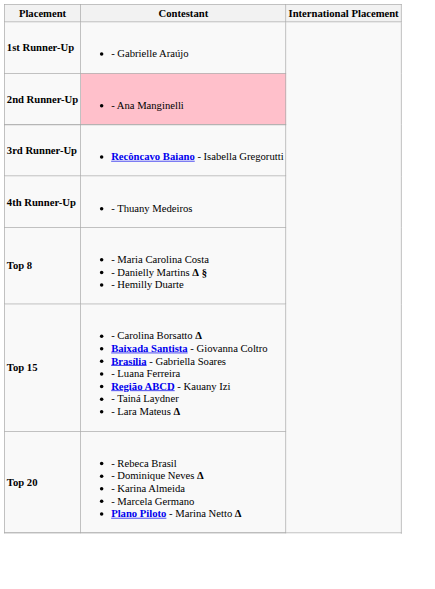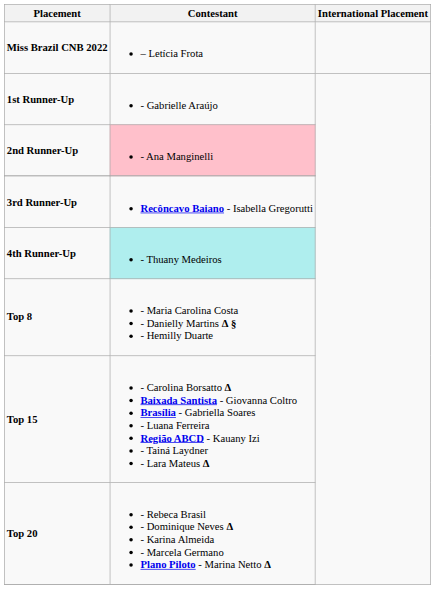 <table class="wikitable" style="font-size: 95%;">
 <tr>
 <th>Placement</th>
 <th>Contestant</th>
 <th>International Placement</th>
+</tr>
+<tr>
+<td><strong>Miss Brazil CNB 2022</strong></td>
+<td><br><ul><li> – Letícia Frota</li></ul></td>
+<td></td>
 </tr>
 <tr>
 <td><strong>1st Runner-Up</strong></td>
 <td><br><ul><li><strong></strong> - Gabrielle Araújo</li></ul></td>
 </tr>
 <tr>
 <td><strong>2nd Runner-Up</strong></td>
 <td style="background: pink;"><br><ul><li><strong></strong> - Ana Manginelli</li></ul></td>
 </tr>
 <tr>
 </tr>
 <tr>
 <td><strong>3rd Runner-Up</strong></td>
 <td><br><ul><li><strong> <a href='#'>Recôncavo Baiano</a></strong> - Isabella Gregorutti</li></ul></td>
 </tr>
 <tr>
 <td><strong>4th Runner-Up</strong></td>
-<td><br><ul><li><strong></strong> - Thuany Medeiros</li></ul></td>
+<td style="background: paleturquoise;"><br><ul><li><strong></strong> - Thuany Medeiros</li></ul></td>
 </tr>
 <tr>
 <td><strong>Top 8</strong></td>
 <td><br><ul><li><strong></strong> - Maria Carolina Costa</li><li><strong></strong> - Danielly Martins <strong>Δ</strong> <strong>§</strong></li><li><strong></strong> - Hemilly Duarte</li></ul></td>
 </tr>
 <tr>
 <td><strong>Top 15</strong></td>
 <td><br><ul><li><strong></strong> - Carolina Borsatto <strong>Δ</strong></li><li><strong> <a href='#'>Baixada Santista</a></strong> - Giovanna Coltro</li><li><strong> <a href='#'>Brasília</a></strong> - Gabriella Soares</li><li><strong></strong> - Luana Ferreira</li><li><strong> <a href='#'>Região ABCD</a></strong> - Kauany Izi</li><li><strong></strong> - Tainá Laydner</li><li><strong></strong> - Lara Mateus <strong>Δ</strong></li></ul></td>
 </tr>
 <tr>
 <td><strong>Top 20</strong></td>
 <td><br><ul><li><strong></strong> - Rebeca Brasil</li><li><strong></strong> - Dominique Neves <strong>Δ</strong></li><li><strong></strong> - Karina Almeida</li><li><strong></strong> - Marcela Germano</li><li><strong> <a href='#'>Plano Piloto</a></strong> - Marina Netto <strong>Δ</strong></li></ul></td>
 </tr>
 <tr>
 </tr>
 </table>
